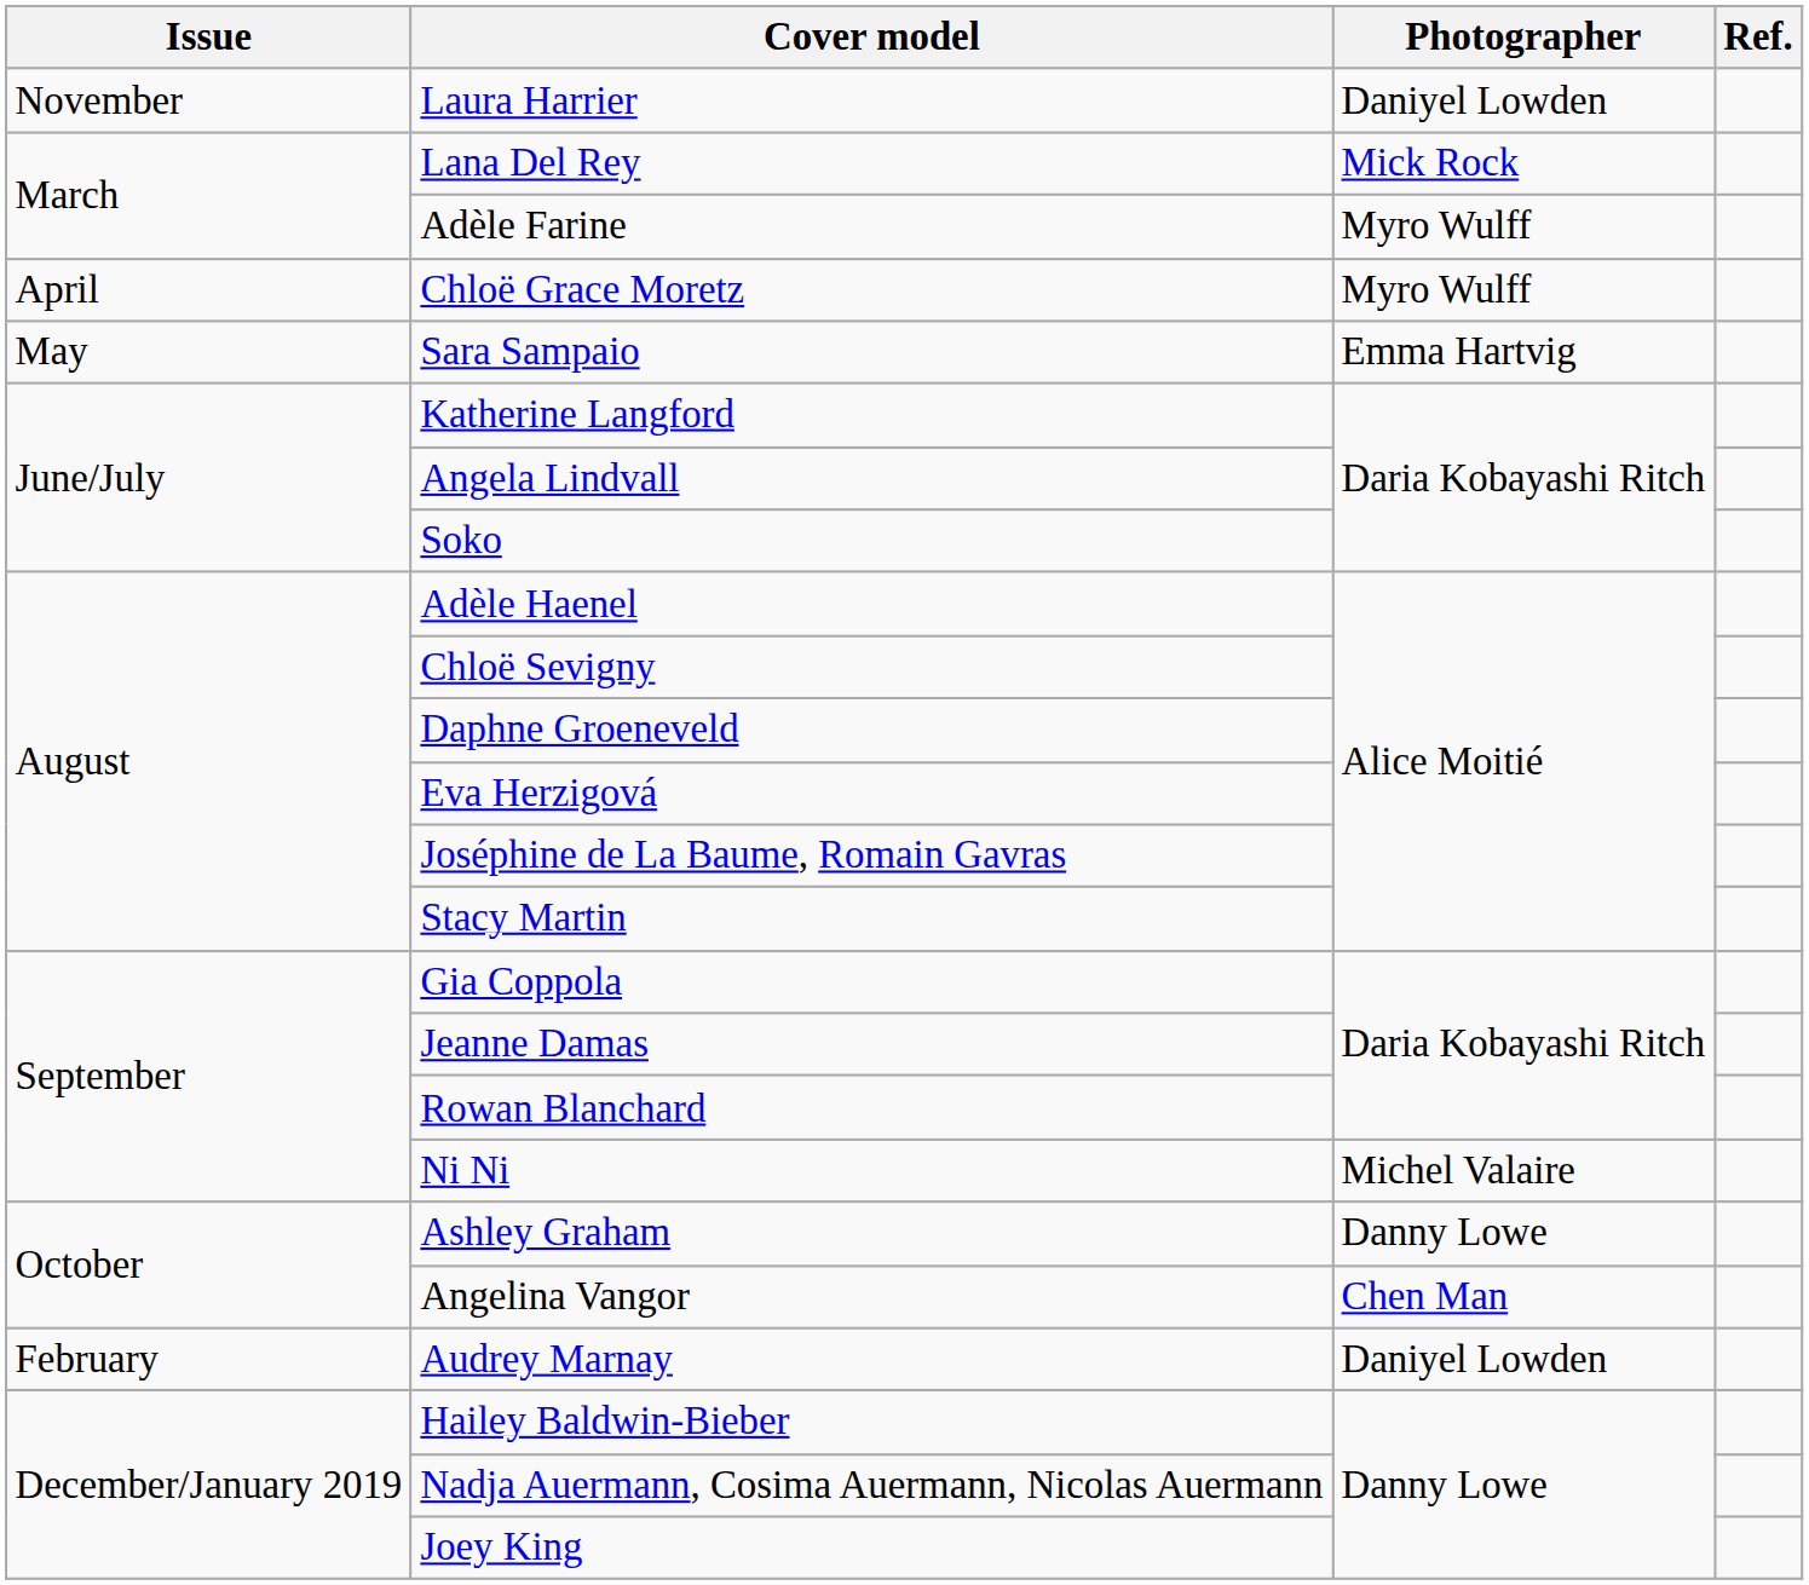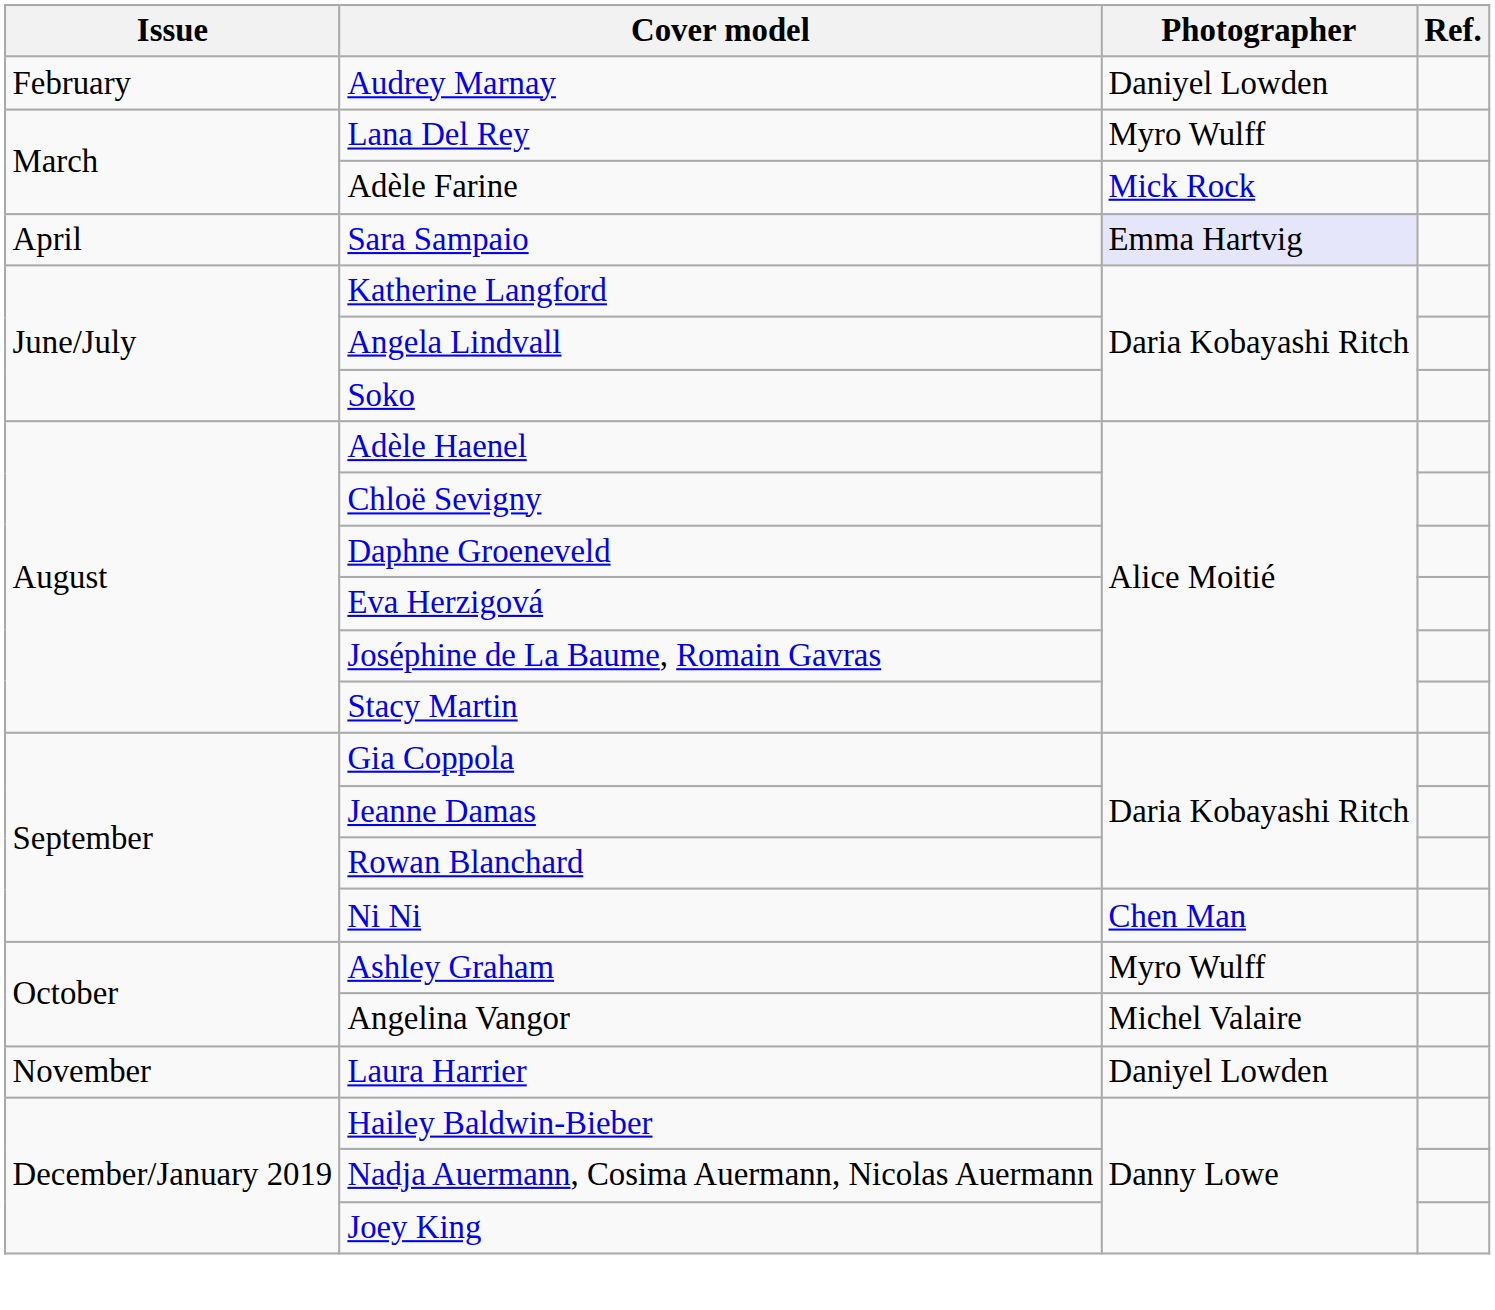 <table class="wikitable">
 <tr>
 <th>Issue</th>
 <th>Cover model</th>
 <th>Photographer</th>
 <th>Ref.</th>
 </tr>
 <tr>
-<td>November</td>
-<td><a href='#'>Laura Harrier</a></td>
+<td>February</td>
+<td><a href='#'>Audrey Marnay</a></td>
 <td>Daniyel Lowden</td>
 <td></td>
 </tr>
 <tr>
 <td rowspan="2">March</td>
 <td><a href='#'>Lana Del Rey</a></td>
+<td>Myro Wulff</td>
+<td></td>
+</tr>
+<tr>
+<td>Adèle Farine</td>
 <td><a href='#'>Mick Rock</a></td>
 <td></td>
 </tr>
 <tr>
-<td>Adèle Farine</td>
-<td>Myro Wulff</td>
-<td></td>
-</tr>
-<tr>
 <td>April</td>
-<td><a href='#'>Chloë Grace Moretz</a></td>
-<td>Myro Wulff</td>
-<td></td>
-</tr>
-<tr>
-<td>May</td>
 <td><a href='#'>Sara Sampaio</a></td>
-<td>Emma Hartvig</td>
+<td style="background: lavender;">Emma Hartvig</td>
 <td></td>
 </tr>
 <tr>
 <td rowspan="3">June/July</td>
 <td><a href='#'>Katherine Langford</a></td>
 <td rowspan="3">Daria Kobayashi Ritch</td>
 <td></td>
 </tr>
 <tr>
 <td><a href='#'>Angela Lindvall</a></td>
 <td></td>
 </tr>
 <tr>
 <td><a href='#'>Soko</a></td>
 <td></td>
 </tr>
 <tr>
 <td rowspan="6">August</td>
 <td><a href='#'>Adèle Haenel</a></td>
 <td rowspan="6">Alice Moitié</td>
 <td></td>
 </tr>
 <tr>
 <td><a href='#'>Chloë Sevigny</a></td>
 <td></td>
 </tr>
 <tr>
 <td><a href='#'>Daphne Groeneveld</a></td>
 <td></td>
 </tr>
 <tr>
 <td><a href='#'>Eva Herzigová</a></td>
 <td></td>
 </tr>
 <tr>
 <td><a href='#'>Joséphine de La Baume</a>, <a href='#'>Romain Gavras</a></td>
 <td></td>
 </tr>
 <tr>
 <td><a href='#'>Stacy Martin</a></td>
 <td></td>
 </tr>
 <tr>
 <td rowspan="4">September</td>
 <td><a href='#'>Gia Coppola</a></td>
 <td rowspan="3">Daria Kobayashi Ritch</td>
 <td></td>
 </tr>
 <tr>
 <td><a href='#'>Jeanne Damas</a></td>
 <td></td>
 </tr>
 <tr>
 <td><a href='#'>Rowan Blanchard</a></td>
 <td></td>
 </tr>
 <tr>
 <td><a href='#'>Ni Ni</a></td>
-<td>Michel Valaire</td>
+<td><a href='#'>Chen Man</a></td>
 <td></td>
 </tr>
 <tr>
 <td rowspan="2">October</td>
 <td><a href='#'>Ashley Graham</a></td>
-<td>Danny Lowe</td>
+<td>Myro Wulff</td>
 <td></td>
 </tr>
 <tr>
 <td>Angelina Vangor</td>
-<td><a href='#'>Chen Man</a></td>
+<td>Michel Valaire</td>
 <td></td>
 </tr>
 <tr>
-<td>February</td>
-<td><a href='#'>Audrey Marnay</a></td>
+<td>November</td>
+<td><a href='#'>Laura Harrier</a></td>
 <td>Daniyel Lowden</td>
 <td></td>
 </tr>
 <tr>
 <td rowspan="3">December/January 2019</td>
 <td><a href='#'>Hailey Baldwin-Bieber</a></td>
 <td rowspan="3">Danny Lowe</td>
 <td></td>
 </tr>
 <tr>
 <td><a href='#'>Nadja Auermann</a>, Cosima Auermann, Nicolas Auermann</td>
 <td></td>
 </tr>
 <tr>
 <td><a href='#'>Joey King</a></td>
 <td></td>
 </tr>
 </table>
